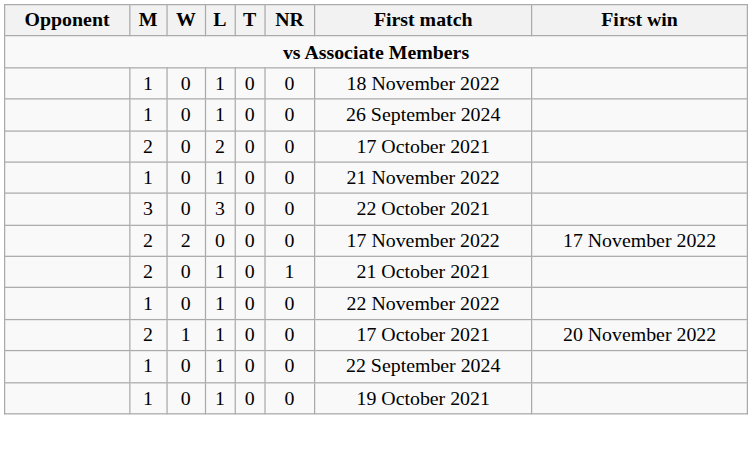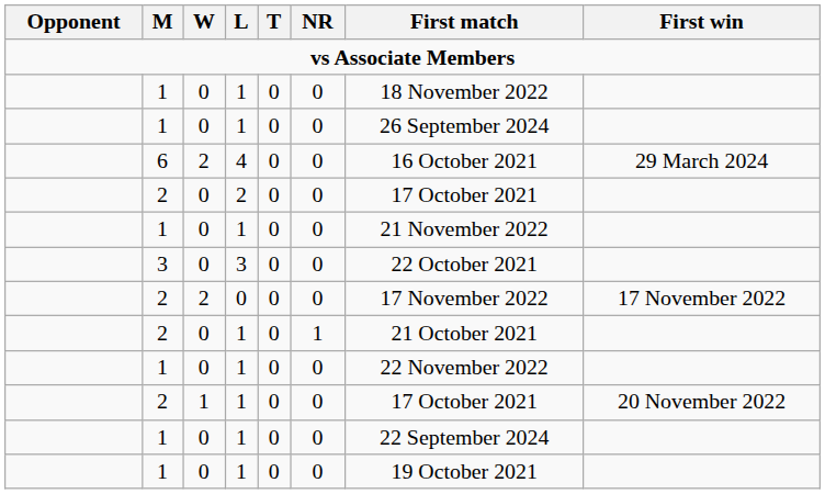 <table class="wikitable" style="text-align: center; width: 600px;">
 <tr>
 <th>Opponent</th>
 <th>M</th>
 <th>W</th>
 <th>L</th>
 <th>T</th>
 <th>NR</th>
 <th>First match</th>
 <th>First win</th>
 </tr>
 <tr>
 <td colspan="8" style="text-align:center;"><strong>vs Associate Members</strong></td>
 </tr>
 <tr>
 <td align=left></td>
 <td>1</td>
 <td>0</td>
 <td>1</td>
 <td>0</td>
 <td>0</td>
 <td>18 November 2022</td>
 <td></td>
 </tr>
 <tr>
 <td align=left></td>
 <td>1</td>
 <td>0</td>
 <td>1</td>
 <td>0</td>
 <td>0</td>
 <td>26 September 2024</td>
 <td></td>
+</tr>
+<tr>
+<td align=left></td>
+<td>6</td>
+<td>2</td>
+<td>4</td>
+<td>0</td>
+<td>0</td>
+<td>16 October 2021</td>
+<td>29 March 2024</td>
 </tr>
 <tr>
 <td align=left></td>
 <td>2</td>
 <td>0</td>
 <td>2</td>
 <td>0</td>
 <td>0</td>
 <td>17 October 2021</td>
 <td></td>
 </tr>
 <tr>
 <td align=left></td>
 <td>1</td>
 <td>0</td>
 <td>1</td>
 <td>0</td>
 <td>0</td>
 <td>21 November 2022</td>
 <td></td>
 </tr>
 <tr>
 <td align=left></td>
 <td>3</td>
 <td>0</td>
 <td>3</td>
 <td>0</td>
 <td>0</td>
 <td>22 October 2021</td>
 <td></td>
 </tr>
 <tr>
 <td align=left></td>
 <td>2</td>
 <td>2</td>
 <td>0</td>
 <td>0</td>
 <td>0</td>
 <td>17 November 2022</td>
 <td>17 November 2022</td>
 </tr>
 <tr>
 <td align=left></td>
 <td>2</td>
 <td>0</td>
 <td>1</td>
 <td>0</td>
 <td>1</td>
 <td>21 October 2021</td>
 <td></td>
 </tr>
 <tr>
 <td align=left></td>
 <td>1</td>
 <td>0</td>
 <td>1</td>
 <td>0</td>
 <td>0</td>
 <td>22 November 2022</td>
 <td></td>
 </tr>
 <tr>
 <td align=left></td>
 <td>2</td>
 <td>1</td>
 <td>1</td>
 <td>0</td>
 <td>0</td>
 <td>17 October 2021</td>
 <td>20 November 2022</td>
 </tr>
 <tr>
 <td align=left></td>
 <td>1</td>
 <td>0</td>
 <td>1</td>
 <td>0</td>
 <td>0</td>
 <td>22 September 2024</td>
 <td></td>
 </tr>
 <tr>
 <td align=left></td>
 <td>1</td>
 <td>0</td>
 <td>1</td>
 <td>0</td>
 <td>0</td>
 <td>19 October 2021</td>
 <td></td>
 </tr>
 </table>
